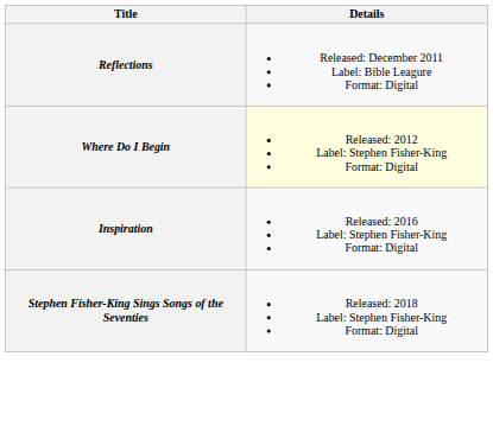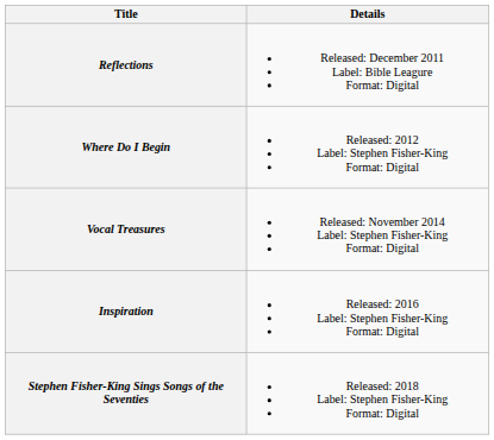 <table class="wikitable plainrowheaders" style="text-align:center;" border="1">
 <tr>
 <th scope="col" style="width:20em;">Title</th>
 <th scope="col" style="width:20em;">Details</th>
 </tr>
 <tr>
 <th scope="row"><em>Reflections</em></th>
 <td><br><ul><li>Released: December 2011</li><li>Label: Bible Leagure</li><li>Format: Digital</li></ul></td>
 </tr>
 <tr>
 <th scope="row"><em>Where Do I Begin</em></th>
-<td style="background: lightyellow;"><br><ul><li>Released: 2012</li><li>Label: Stephen Fisher-King</li><li>Format: Digital</li></ul></td>
+<td><br><ul><li>Released: 2012</li><li>Label: Stephen Fisher-King</li><li>Format: Digital</li></ul></td>
+</tr>
+<tr>
+<th scope="row"><em>Vocal Treasures</em></th>
+<td><br><ul><li>Released: November 2014</li><li>Label: Stephen Fisher-King</li><li>Format: Digital</li></ul></td>
 </tr>
 <tr>
 <th scope="row"><em>Inspiration</em></th>
 <td><br><ul><li>Released: 2016</li><li>Label: Stephen Fisher-King</li><li>Format: Digital</li></ul></td>
 </tr>
 <tr>
 <th scope="row"><em>Stephen Fisher-King Sings Songs of the Seventies</em></th>
 <td><br><ul><li>Released: 2018</li><li>Label: Stephen Fisher-King</li><li>Format: Digital</li></ul></td>
 </tr>
 </table>
